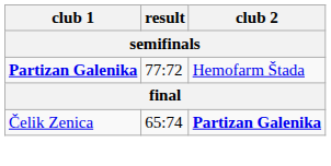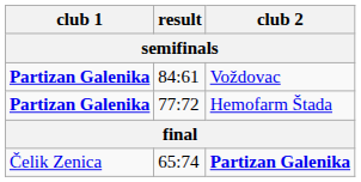 <table class="wikitable">
 <tr>
 <th>club 1</th>
 <th>result</th>
 <th>club 2</th>
 </tr>
 <tr>
 <th colspan="3">semifinals</th>
+</tr>
+<tr>
+<td> <strong><a href='#'>Partizan Galenika</a></strong></td>
+<td>84:61</td>
+<td> <a href='#'>Voždovac</a></td>
 </tr>
 <tr>
 <td> <strong><a href='#'>Partizan Galenika</a></strong></td>
 <td>77:72</td>
 <td> <a href='#'>Hemofarm Štada</a></td>
 </tr>
 <tr>
 <th colspan="3">final</th>
 </tr>
 <tr>
 <td> <a href='#'>Čelik Zenica</a></td>
 <td>65:74</td>
 <td> <strong><a href='#'>Partizan Galenika</a></strong></td>
 </tr>
 </table>
